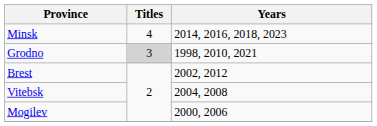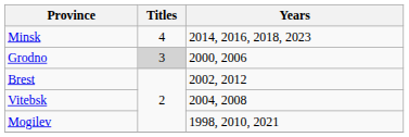 <table class="wikitable " style="font-size: 95%;">
 <tr>
 <th width="150">Province</th>
 <th width="50">Titles</th>
 <th width="250">Years</th>
 </tr>
 <tr>
 <td><a href='#'>Minsk</a></td>
 <td style="text-align: center">4</td>
 <td>2014, 2016, 2018, 2023</td>
 </tr>
 <tr>
 <td><a href='#'>Grodno</a></td>
 <td style="background: lightgrey; text-align: center">3</td>
-<td>1998, 2010, 2021</td>
+<td>2000, 2006</td>
 </tr>
 <tr>
 <td><a href='#'>Brest</a></td>
 <td rowspan="3" style="text-align: center">2</td>
 <td>2002, 2012</td>
 </tr>
 <tr>
 <td><a href='#'>Vitebsk</a></td>
 <td>2004, 2008</td>
 </tr>
 <tr>
 <td><a href='#'>Mogilev</a></td>
-<td>2000, 2006</td>
+<td>1998, 2010, 2021</td>
 </tr>
 <tr>
 </tr>
 </table>
